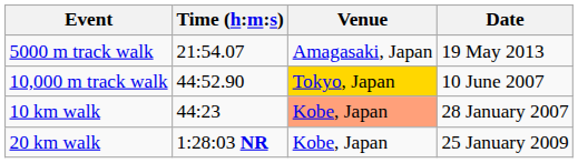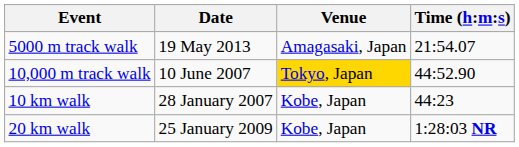 <table class="wikitable">
 <tr>
 <th>Event</th>
+<th>Date</th>
+<th>Venue</th>
 <th>Time (<a href='#'>h</a>:<a href='#'>m</a>:<a href='#'>s</a>)</th>
-<th>Venue</th>
-<th>Date</th>
 </tr>
 <tr>
 <td><a href='#'>5000 m track walk</a></td>
+<td>19 May 2013</td>
+<td><a href='#'>Amagasaki</a>, Japan</td>
 <td>21:54.07</td>
-<td><a href='#'>Amagasaki</a>, Japan</td>
-<td>19 May 2013</td>
 </tr>
 <tr>
 <td><a href='#'>10,000 m track walk</a></td>
+<td>10 June 2007</td>
+<td style="background: gold;"><a href='#'>Tokyo</a>, Japan</td>
 <td>44:52.90</td>
-<td style="background: gold;"><a href='#'>Tokyo</a>, Japan</td>
-<td>10 June 2007</td>
 </tr>
 <tr>
 <td><a href='#'>10 km walk</a></td>
+<td>28 January 2007</td>
+<td><a href='#'>Kobe</a>, Japan</td>
 <td>44:23</td>
-<td style="background: lightsalmon;"><a href='#'>Kobe</a>, Japan</td>
-<td>28 January 2007</td>
 </tr>
 <tr>
 <td><a href='#'>20 km walk</a></td>
+<td>25 January 2009</td>
+<td><a href='#'>Kobe</a>, Japan</td>
 <td>1:28:03 <strong><a href='#'>NR</a></strong></td>
-<td><a href='#'>Kobe</a>, Japan</td>
-<td>25 January 2009</td>
 </tr>
 </table>
